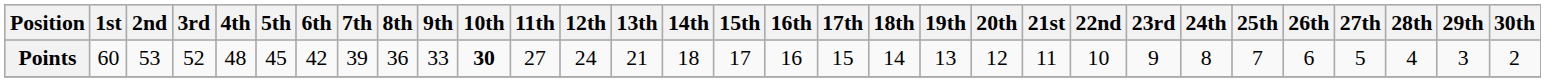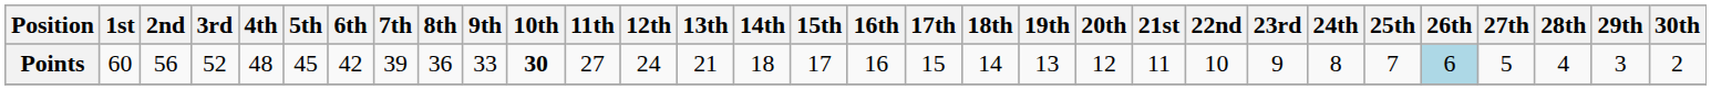 <table class="wikitable" style="font-size: 85%; text-align: center">
 <tr>
 <th>Position</th>
 <th>1st</th>
 <th>2nd</th>
 <th>3rd</th>
 <th>4th</th>
 <th>5th</th>
 <th>6th</th>
 <th>7th</th>
 <th>8th</th>
 <th>9th</th>
 <th>10th</th>
 <th>11th</th>
 <th>12th</th>
 <th>13th</th>
 <th>14th</th>
 <th>15th</th>
 <th>16th</th>
 <th>17th</th>
 <th>18th</th>
 <th>19th</th>
 <th>20th</th>
 <th>21st</th>
 <th>22nd</th>
 <th>23rd</th>
 <th>24th</th>
 <th>25th</th>
 <th>26th</th>
 <th>27th</th>
 <th>28th</th>
 <th>29th</th>
 <th>30th</th>
 </tr>
 <tr>
 <th>Points</th>
 <td>60</td>
-<td>53</td>
+<td>56</td>
 <td>52</td>
 <td>48</td>
 <td>45</td>
 <td>42</td>
 <td>39</td>
 <td>36</td>
 <td>33</td>
 <td><strong>30</strong></td>
 <td>27</td>
 <td>24</td>
 <td>21</td>
 <td>18</td>
 <td>17</td>
 <td>16</td>
 <td>15</td>
 <td>14</td>
 <td>13</td>
 <td>12</td>
 <td>11</td>
 <td>10</td>
 <td>9</td>
 <td>8</td>
 <td>7</td>
-<td>6</td>
+<td style="background: lightblue;">6</td>
 <td>5</td>
 <td>4</td>
 <td>3</td>
 <td>2</td>
 </tr>
 <tr>
 </tr>
 </table>
